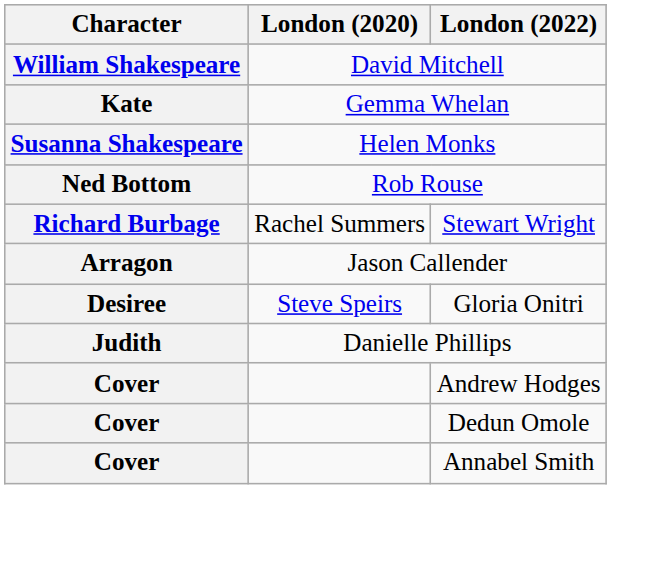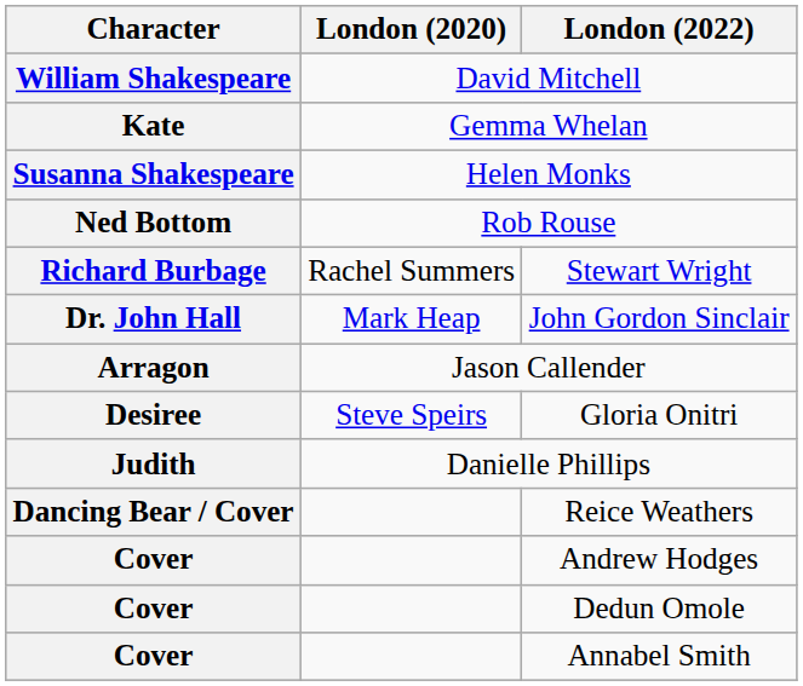 <table class="wikitable">
 <tr>
 <th>Character</th>
 <th>London (2020)</th>
 <th>London (2022)</th>
 </tr>
 <tr>
 <th><a href='#'>William Shakespeare</a></th>
 <td colspan="2" align=center><a href='#'>David Mitchell</a></td>
 </tr>
 <tr>
 <th>Kate</th>
 <td colspan="2" align=center><a href='#'>Gemma Whelan</a></td>
 </tr>
 <tr>
 <th><a href='#'>Susanna Shakespeare</a></th>
 <td colspan="2" align="center"><a href='#'>Helen Monks</a></td>
 </tr>
 <tr>
 <th>Ned Bottom</th>
 <td colspan="2" align="center"><a href='#'>Rob Rouse</a></td>
 </tr>
 <tr>
 <th><a href='#'>Richard Burbage</a></th>
 <td align=center>Rachel Summers</td>
 <td align=center><a href='#'>Stewart Wright</a></td>
 </tr>
 <tr>
+<th>Dr. <a href='#'>John Hall</a></th>
+<td align=center><a href='#'>Mark Heap</a></td>
+<td align=center><a href='#'>John Gordon Sinclair</a></td>
+</tr>
+<tr>
 <th>Arragon</th>
 <td colspan="2" align=center>Jason Callender</td>
 </tr>
 <tr>
 <th>Desiree</th>
 <td align=center><a href='#'>Steve Speirs</a></td>
 <td align=center>Gloria Onitri</td>
 </tr>
 <tr>
 <th>Judith</th>
 <td colspan="2" align=center>Danielle Phillips</td>
+</tr>
+<tr>
+<th>Dancing Bear / Cover</th>
+<td align=center></td>
+<td align=center>Reice Weathers</td>
 </tr>
 <tr>
 <th>Cover</th>
 <td align=center></td>
 <td align=center>Andrew Hodges</td>
 </tr>
 <tr>
 <th>Cover</th>
 <td align=center></td>
 <td align=center>Dedun Omole</td>
 </tr>
 <tr>
 <th>Cover</th>
 <td align=center></td>
 <td align=center>Annabel Smith</td>
 </tr>
 </table>
